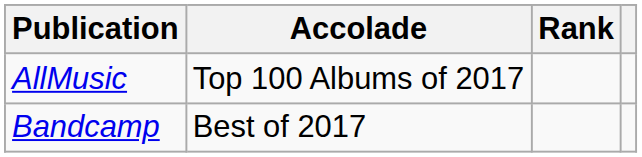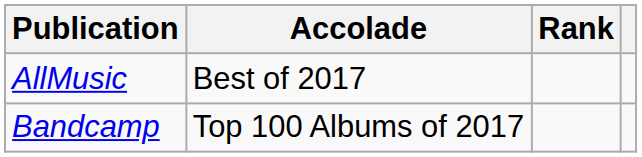 <table class="sortable wikitable">
 <tr>
 <th>Publication</th>
 <th>Accolade</th>
 <th>Rank</th>
 <th class="unsortable"></th>
 </tr>
 <tr>
 <td><em><a href='#'>AllMusic</a></em></td>
-<td>Top 100 Albums of 2017</td>
+<td>Best of 2017</td>
 <td></td>
 <td></td>
 </tr>
 <tr>
 <td><em><a href='#'>Bandcamp</a></em></td>
-<td>Best of 2017</td>
+<td>Top 100 Albums of 2017</td>
 <td></td>
 <td></td>
 </tr>
 </table>
